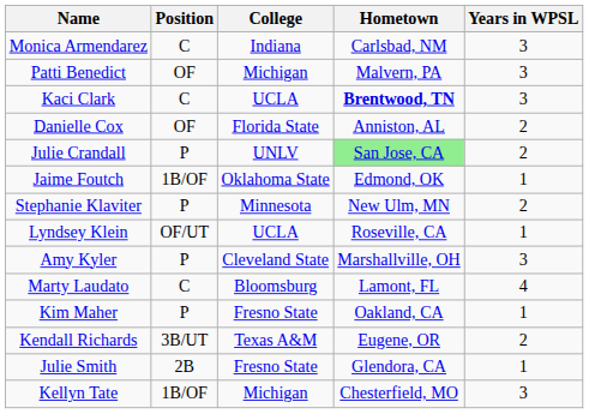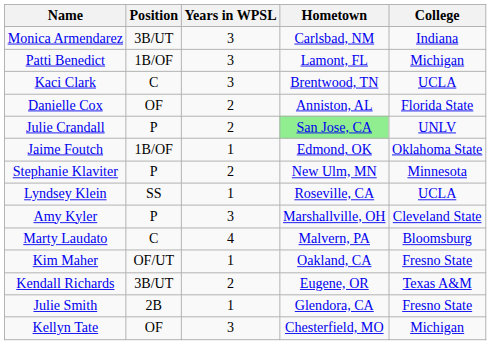 <table class="wikitable sortable" style="text-align:center;">
 <tr 2001 WPSL All-Stars>
 <th>Name</th>
 <th>Position</th>
+<th>Years in WPSL</th>
+<th>Hometown</th>
 <th>College</th>
-<th>Hometown</th>
-<th>Years in WPSL</th>
 </tr>
 <tr>
 <td><a href='#'>Monica Armendarez</a></td>
-<td>C</td>
+<td>3B/UT</td>
+<td>3</td>
+<td><a href='#'>Carlsbad, NM</a></td>
 <td><a href='#'>Indiana</a></td>
-<td><a href='#'>Carlsbad, NM</a></td>
-<td>3</td>
 </tr>
 <tr>
 <td><a href='#'>Patti Benedict</a></td>
-<td>OF</td>
+<td>1B/OF</td>
+<td>3</td>
+<td><a href='#'>Lamont, FL</a></td>
 <td><a href='#'>Michigan</a></td>
-<td><a href='#'>Malvern, PA</a></td>
-<td>3</td>
 </tr>
 <tr>
 <td><a href='#'>Kaci Clark</a></td>
 <td>C</td>
+<td>3</td>
+<td><a href='#'>Brentwood, TN</a></td>
 <td><a href='#'>UCLA</a></td>
-<td><strong><a href='#'>Brentwood, TN</a></strong></td>
-<td>3</td>
 </tr>
 <tr>
 <td><a href='#'>Danielle Cox</a></td>
 <td>OF</td>
+<td>2</td>
+<td><a href='#'>Anniston, AL</a></td>
 <td><a href='#'>Florida State</a></td>
-<td><a href='#'>Anniston, AL</a></td>
-<td>2</td>
 </tr>
 <tr>
 <td><a href='#'>Julie Crandall</a></td>
 <td>P</td>
+<td>2</td>
+<td style="background: lightgreen;"><a href='#'>San Jose, CA</a></td>
 <td><a href='#'>UNLV</a></td>
-<td style="background: lightgreen;"><a href='#'>San Jose, CA</a></td>
-<td>2</td>
 </tr>
 <tr>
 <td><a href='#'>Jaime Foutch</a></td>
 <td>1B/OF</td>
+<td>1</td>
+<td><a href='#'>Edmond, OK</a></td>
 <td><a href='#'>Oklahoma State</a></td>
-<td><a href='#'>Edmond, OK</a></td>
-<td>1</td>
 </tr>
 <tr>
 <td><a href='#'>Stephanie Klaviter</a></td>
 <td>P</td>
+<td>2</td>
+<td><a href='#'>New Ulm, MN</a></td>
 <td><a href='#'>Minnesota</a></td>
-<td><a href='#'>New Ulm, MN</a></td>
-<td>2</td>
 </tr>
 <tr>
 <td><a href='#'>Lyndsey Klein</a></td>
-<td>OF/UT</td>
+<td>SS</td>
+<td>1</td>
+<td><a href='#'>Roseville, CA</a></td>
 <td><a href='#'>UCLA</a></td>
-<td><a href='#'>Roseville, CA</a></td>
-<td>1</td>
 </tr>
 <tr>
 <td><a href='#'>Amy Kyler</a></td>
 <td>P</td>
+<td>3</td>
+<td><a href='#'>Marshallville, OH</a></td>
 <td><a href='#'>Cleveland State</a></td>
-<td><a href='#'>Marshallville, OH</a></td>
-<td>3</td>
 </tr>
 <tr>
 <td><a href='#'>Marty Laudato</a></td>
 <td>C</td>
+<td>4</td>
+<td><a href='#'>Malvern, PA</a></td>
 <td><a href='#'>Bloomsburg</a></td>
-<td><a href='#'>Lamont, FL</a></td>
-<td>4</td>
 </tr>
 <tr>
 <td><a href='#'>Kim Maher</a></td>
-<td>P</td>
+<td>OF/UT</td>
+<td>1</td>
+<td><a href='#'>Oakland, CA</a></td>
 <td><a href='#'>Fresno State</a></td>
-<td><a href='#'>Oakland, CA</a></td>
-<td>1</td>
 </tr>
 <tr>
 <td><a href='#'>Kendall Richards</a></td>
 <td>3B/UT</td>
+<td>2</td>
+<td><a href='#'>Eugene, OR</a></td>
 <td><a href='#'>Texas A&M</a></td>
-<td><a href='#'>Eugene, OR</a></td>
-<td>2</td>
 </tr>
 <tr>
 <td><a href='#'>Julie Smith</a></td>
 <td>2B</td>
+<td>1</td>
+<td><a href='#'>Glendora, CA</a></td>
 <td><a href='#'>Fresno State</a></td>
-<td><a href='#'>Glendora, CA</a></td>
-<td>1</td>
 </tr>
 <tr>
 <td><a href='#'>Kellyn Tate</a></td>
-<td>1B/OF</td>
+<td>OF</td>
+<td>3</td>
+<td><a href='#'>Chesterfield, MO</a></td>
 <td><a href='#'>Michigan</a></td>
-<td><a href='#'>Chesterfield, MO</a></td>
-<td>3</td>
 </tr>
 </table>
